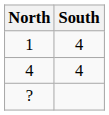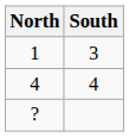 <table class=wikitable style="float:left; margin-right:1.0em">
 <tr>
 <th width="50%">North</th>
 <th>South</th>
 </tr>
 <tr align=center>
 <td>1</td>
-<td>4</td>
+<td>3</td>
 </tr>
 <tr align=center>
 <td>4</td>
 <td>4</td>
 </tr>
 <tr align=center>
 <td>?</td>
 <td></td>
 </tr>
 </table>
